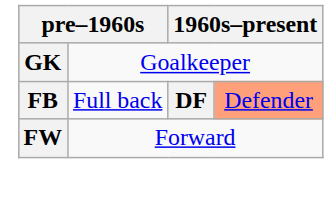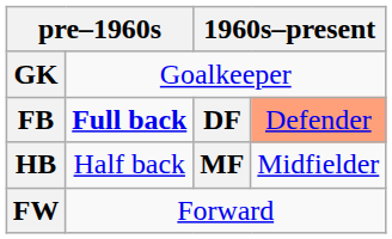 <table class="wikitable plainrowheaders" style="text-align:center;margin-left:1em;float:right">
 <tr>
 <th colspan=2 scope=col>pre–1960s</th>
 <th colspan=2 scope=col>1960s–present</th>
 </tr>
 <tr>
 <th>GK</th>
 <td colspan=3><a href='#'>Goalkeeper</a></td>
 </tr>
 <tr>
 <th>FB</th>
-<td><a href='#'>Full back</a></td>
+<td><strong><a href='#'>Full back</a></strong></td>
 <th>DF</th>
 <td style="background: lightsalmon;"><a href='#'>Defender</a></td>
+</tr>
+<tr>
+<th>HB</th>
+<td><a href='#'>Half back</a></td>
+<th>MF</th>
+<td><a href='#'>Midfielder</a></td>
 </tr>
 <tr>
 <th>FW</th>
 <td colspan=3><a href='#'>Forward</a></td>
 </tr>
 </table>
